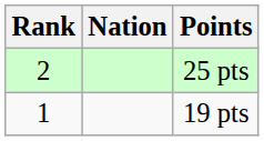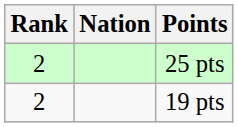 <table class="wikitable sortable" style="text-align:center">
 <tr>
 <th>Rank</th>
 <th>Nation</th>
 <th>Points</th>
 </tr>
 <tr style="background-color:#ccffcc">
 <td>2</td>
 <td align=left></td>
 <td>25 pts</td>
 </tr>
 <tr>
-<td>1</td>
+<td>2</td>
 <td align=left></td>
 <td>19 pts</td>
 </tr>
 </table>
